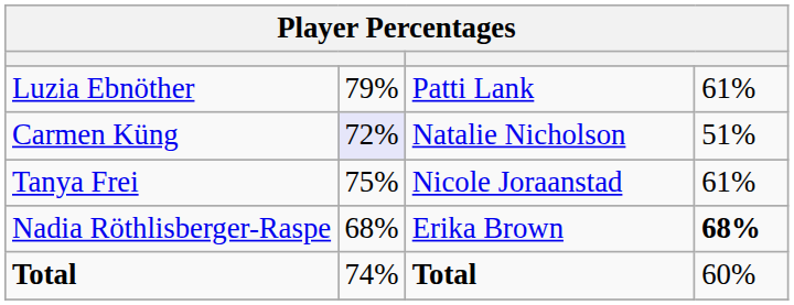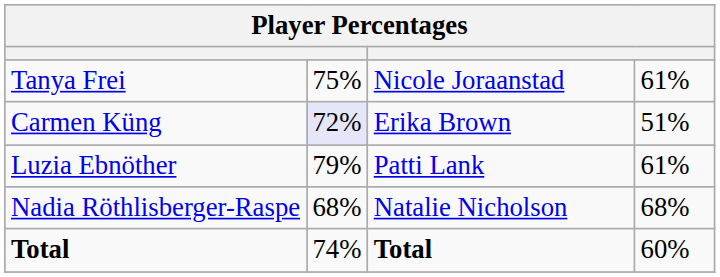 <table class="wikitable">
 <tr>
 <th colspan=4 width=400>Player Percentages</th>
 </tr>
 <tr>
 <th colspan=2 width=200></th>
 <th colspan=2 width=200></th>
 </tr>
 <tr>
+<td><a href='#'>Tanya Frei</a></td>
+<td>75%</td>
+<td><a href='#'>Nicole Joraanstad</a></td>
+<td>61%</td>
+</tr>
+<tr>
+<td><a href='#'>Carmen Küng</a></td>
+<td style="background: lavender;">72%</td>
+<td><a href='#'>Erika Brown</a></td>
+<td>51%</td>
+</tr>
+<tr>
 <td><a href='#'>Luzia Ebnöther</a></td>
 <td>79%</td>
 <td><a href='#'>Patti Lank</a></td>
 <td>61%</td>
 </tr>
 <tr>
-<td><a href='#'>Carmen Küng</a></td>
-<td style="background: lavender;">72%</td>
-<td><a href='#'>Natalie Nicholson</a></td>
-<td>51%</td>
-</tr>
-<tr>
-<td><a href='#'>Tanya Frei</a></td>
-<td>75%</td>
-<td><a href='#'>Nicole Joraanstad</a></td>
-<td>61%</td>
-</tr>
-<tr>
 <td><a href='#'>Nadia Röthlisberger-Raspe</a></td>
 <td>68%</td>
-<td><a href='#'>Erika Brown</a></td>
-<td><strong>68%</strong></td>
+<td><a href='#'>Natalie Nicholson</a></td>
+<td>68%</td>
 </tr>
 <tr>
 <td><strong>Total</strong></td>
 <td>74%</td>
 <td><strong>Total</strong></td>
 <td>60%</td>
 </tr>
 </table>
